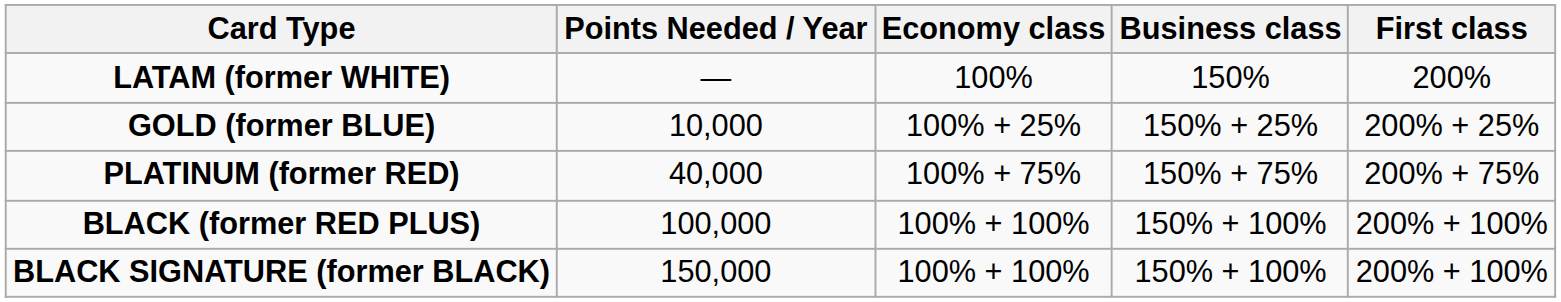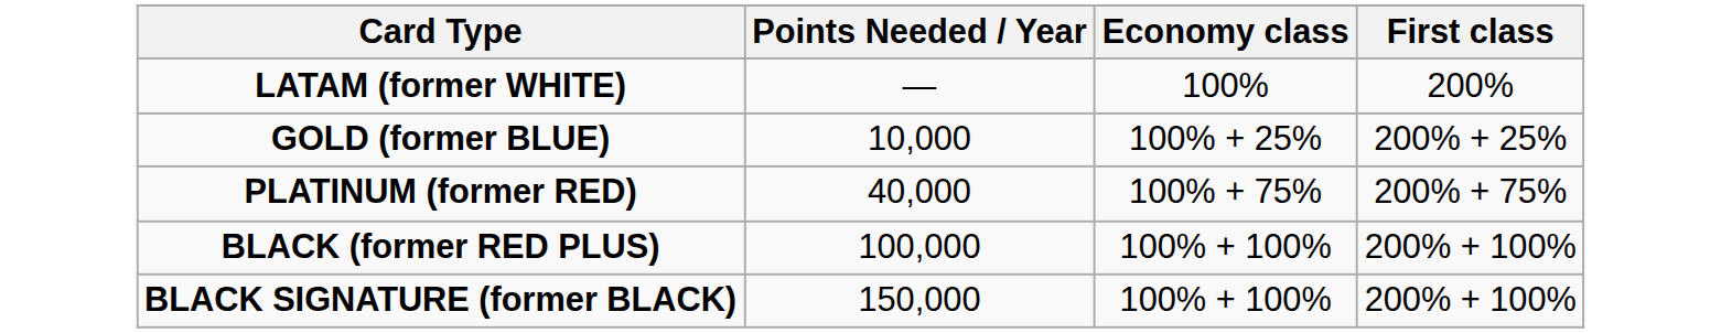 <table class="wikitable" style="margin:0.5em auto; text-align:center;">
 <tr>
 <th>Card Type</th>
 <th>Points Needed / Year</th>
 <th>Economy class</th>
-<th>Business class</th>
 <th>First class</th>
 </tr>
 <tr>
 <td><strong>LATAM (former WHITE)</strong></td>
 <td>—</td>
 <td>100%</td>
-<td>150%</td>
 <td>200%</td>
 </tr>
 <tr>
 <td><strong>GOLD (former BLUE)</strong></td>
 <td>10,000</td>
 <td>100% + 25%</td>
-<td>150% + 25%</td>
 <td>200% + 25%</td>
 </tr>
 <tr>
 <td><strong>PLATINUM (former RED)</strong></td>
 <td>40,000</td>
 <td>100% + 75%</td>
-<td>150% + 75%</td>
 <td>200% + 75%</td>
 </tr>
 <tr>
 <td><strong>BLACK (former RED PLUS)</strong></td>
 <td>100,000</td>
 <td>100% + 100%</td>
-<td>150% + 100%</td>
 <td>200% + 100%</td>
 </tr>
 <tr>
 <td><strong>BLACK SIGNATURE (former BLACK)</strong></td>
 <td>150,000</td>
 <td>100% + 100%</td>
-<td>150% + 100%</td>
 <td>200% + 100%</td>
 </tr>
 </table>
